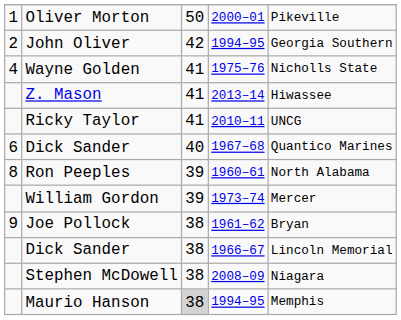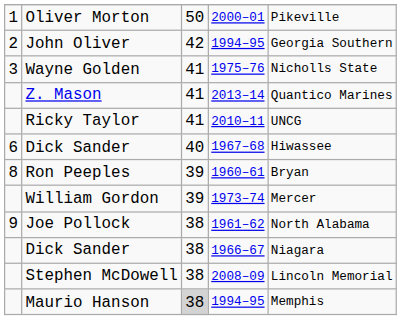 <table class="wikitable">
 <tr>
 </tr>
 <tr>
 <td>1</td>
 <td>Oliver Morton</td>
 <td>50</td>
 <td style="font-size:80%;"><a href='#'>2000–01</a></td>
 <td style="font-size:80%;">Pikeville</td>
 </tr>
 <tr>
 <td>2</td>
 <td>John Oliver</td>
 <td>42</td>
 <td style="font-size:80%;"><a href='#'>1994–95</a></td>
 <td style="font-size:80%;">Georgia Southern</td>
 </tr>
 <tr>
-<td>4</td>
+<td>3</td>
 <td>Wayne Golden</td>
 <td>41</td>
 <td style="font-size:80%;"><a href='#'>1975–76</a></td>
 <td style="font-size:80%;">Nicholls State</td>
 </tr>
 <tr>
 <td></td>
 <td><a href='#'>Z. Mason</a></td>
 <td>41</td>
 <td style="font-size:80%;"><a href='#'>2013–14</a></td>
-<td style="font-size:80%;">Hiwassee</td>
+<td style="font-size:80%;">Quantico Marines</td>
 </tr>
 <tr>
 <td></td>
 <td>Ricky Taylor</td>
 <td>41</td>
 <td style="font-size:80%;"><a href='#'>2010–11</a></td>
 <td style="font-size:80%;">UNCG</td>
 </tr>
 <tr>
 <td>6</td>
 <td>Dick Sander</td>
 <td>40</td>
 <td style="font-size:80%;"><a href='#'>1967–68</a></td>
-<td style="font-size:80%;">Quantico Marines</td>
+<td style="font-size:80%;">Hiwassee</td>
 </tr>
 <tr>
 <td>8</td>
 <td>Ron Peeples</td>
 <td>39</td>
 <td style="font-size:80%;"><a href='#'>1960–61</a></td>
-<td style="font-size:80%;">North Alabama</td>
+<td style="font-size:80%;">Bryan</td>
 </tr>
 <tr>
 <td></td>
 <td>William Gordon</td>
 <td>39</td>
 <td style="font-size:80%;"><a href='#'>1973–74</a></td>
 <td style="font-size:80%;">Mercer</td>
 </tr>
 <tr>
 <td>9</td>
 <td>Joe Pollock</td>
 <td>38</td>
 <td style="font-size:80%;"><a href='#'>1961–62</a></td>
-<td style="font-size:80%;">Bryan</td>
+<td style="font-size:80%;">North Alabama</td>
 </tr>
 <tr>
 <td></td>
 <td>Dick Sander</td>
 <td>38</td>
 <td style="font-size:80%;"><a href='#'>1966–67</a></td>
-<td style="font-size:80%;">Lincoln Memorial</td>
+<td style="font-size:80%;">Niagara</td>
 </tr>
 <tr>
 <td></td>
 <td>Stephen McDowell</td>
 <td>38</td>
 <td style="font-size:80%;"><a href='#'>2008–09</a></td>
-<td style="font-size:80%;">Niagara</td>
+<td style="font-size:80%;">Lincoln Memorial</td>
 </tr>
 <tr>
 <td></td>
 <td>Maurio Hanson</td>
 <td style="background: lightgrey;">38</td>
 <td style="font-size:80%;"><a href='#'>1994–95</a></td>
 <td style="font-size:80%;">Memphis</td>
 </tr>
 </table>
